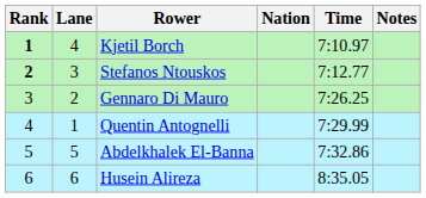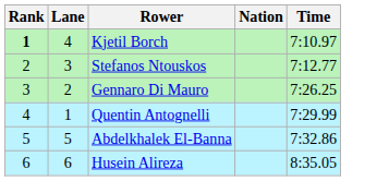 <table class="wikitable sortable" style="text-align:center">
 <tr>
 <th>Rank</th>
 <th>Lane</th>
 <th>Rower</th>
 <th>Nation</th>
 <th>Time</th>
-<th>Notes</th>
 </tr>
 <tr bgcolor=bbf3bb>
 <td><strong>1</strong></td>
 <td>4</td>
 <td align="left"><a href='#'>Kjetil Borch</a></td>
 <td align="left"></td>
 <td>7:10.97</td>
-<td></td>
 </tr>
 <tr bgcolor=bbf3bb>
-<td><strong>2</strong></td>
+<td>2</td>
 <td>3</td>
 <td align="left"><a href='#'>Stefanos Ntouskos</a></td>
 <td align="left"></td>
 <td>7:12.77</td>
-<td></td>
 </tr>
 <tr bgcolor=bbf3bb>
 <td>3</td>
 <td>2</td>
 <td align="left"><a href='#'>Gennaro Di Mauro</a></td>
 <td align="left"></td>
 <td>7:26.25</td>
-<td></td>
 </tr>
 <tr bgcolor=bbf3ff>
 <td>4</td>
 <td>1</td>
 <td align="left"><a href='#'>Quentin Antognelli</a></td>
 <td align="left"></td>
 <td>7:29.99</td>
-<td></td>
 </tr>
 <tr bgcolor=bbf3ff>
 <td>5</td>
 <td>5</td>
 <td align="left"><a href='#'>Abdelkhalek El-Banna</a></td>
 <td align="left"></td>
 <td>7:32.86</td>
-<td></td>
 </tr>
 <tr bgcolor=bbf3ff>
 <td>6</td>
 <td>6</td>
 <td align=left><a href='#'>Husein Alireza</a></td>
 <td align=left></td>
 <td>8:35.05</td>
-<td></td>
 </tr>
 </table>
